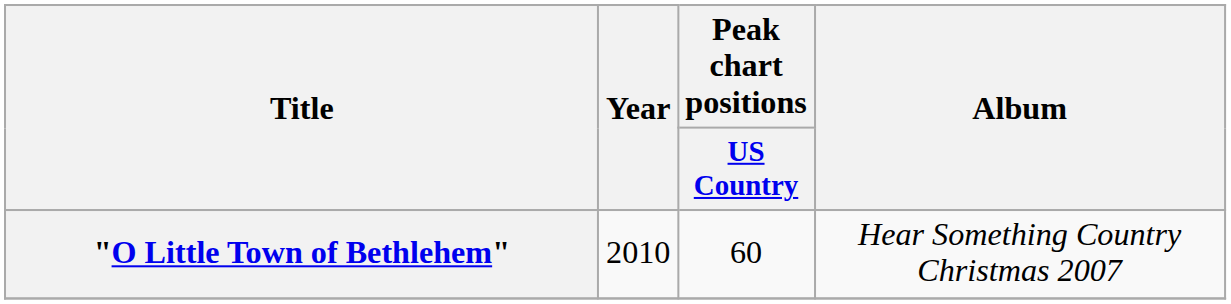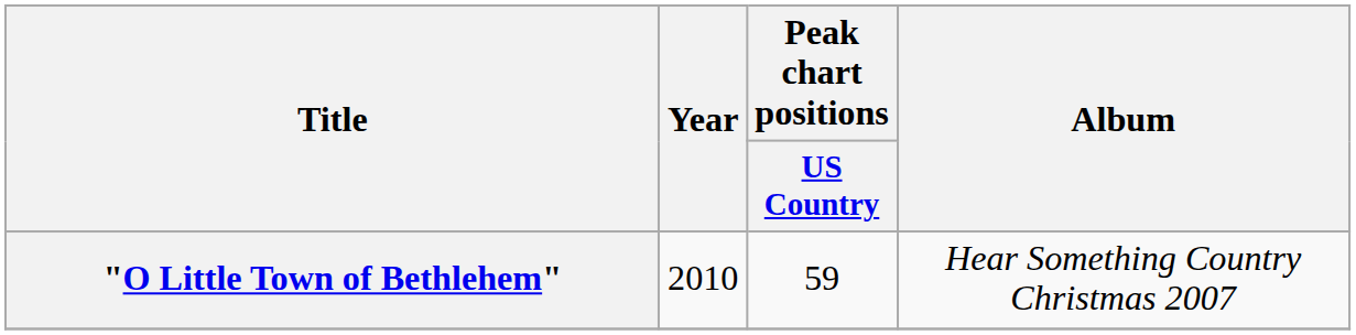 <table class="wikitable plainrowheaders" style="text-align:center;" border="1">
 <tr>
 <th scope="col" rowspan="2" style="width:18em;">Title</th>
 <th scope="col" rowspan="2">Year</th>
 <th scope="col" colspan="1">Peak<br>chart <br>positions</th>
 <th scope="col" rowspan="2">Album</th>
 </tr>
 <tr>
 <th scope="col" style="width:3em;font-size:90%;"><a href='#'>US<br>Country</a><br></th>
 </tr>
 <tr>
 <th scope="row">"<a href='#'>O Little Town of Bethlehem</a>"</th>
 <td>2010</td>
-<td>60</td>
+<td>59</td>
 <td><em>Hear Something Country Christmas 2007</em></td>
 </tr>
 <tr>
 </tr>
 </table>
